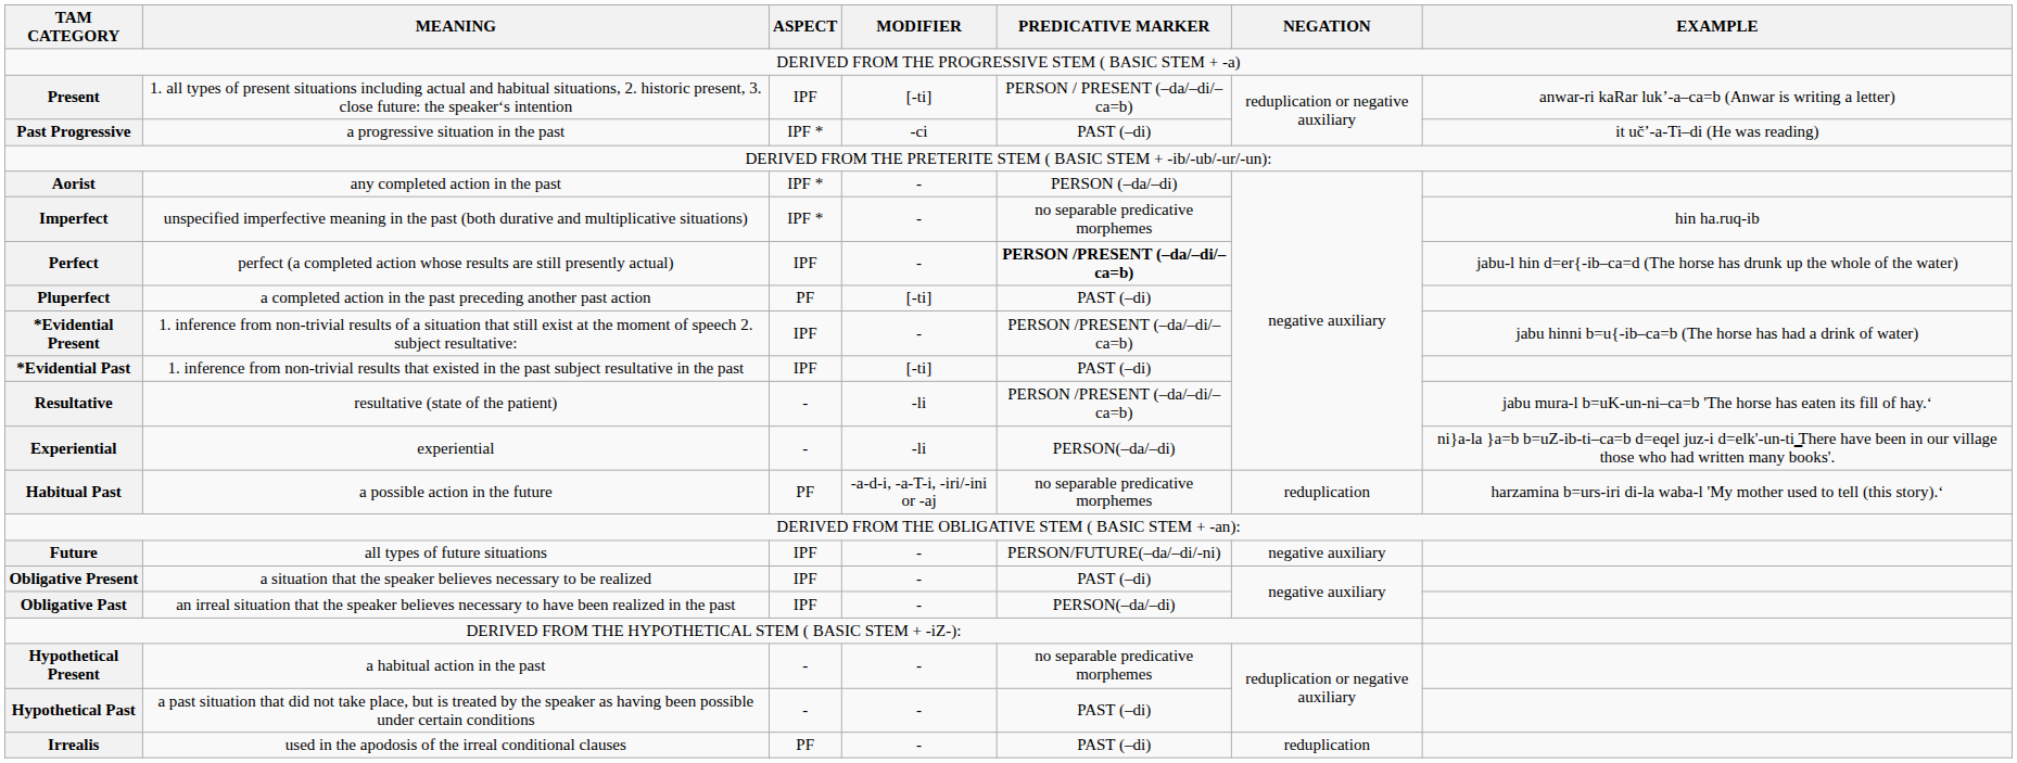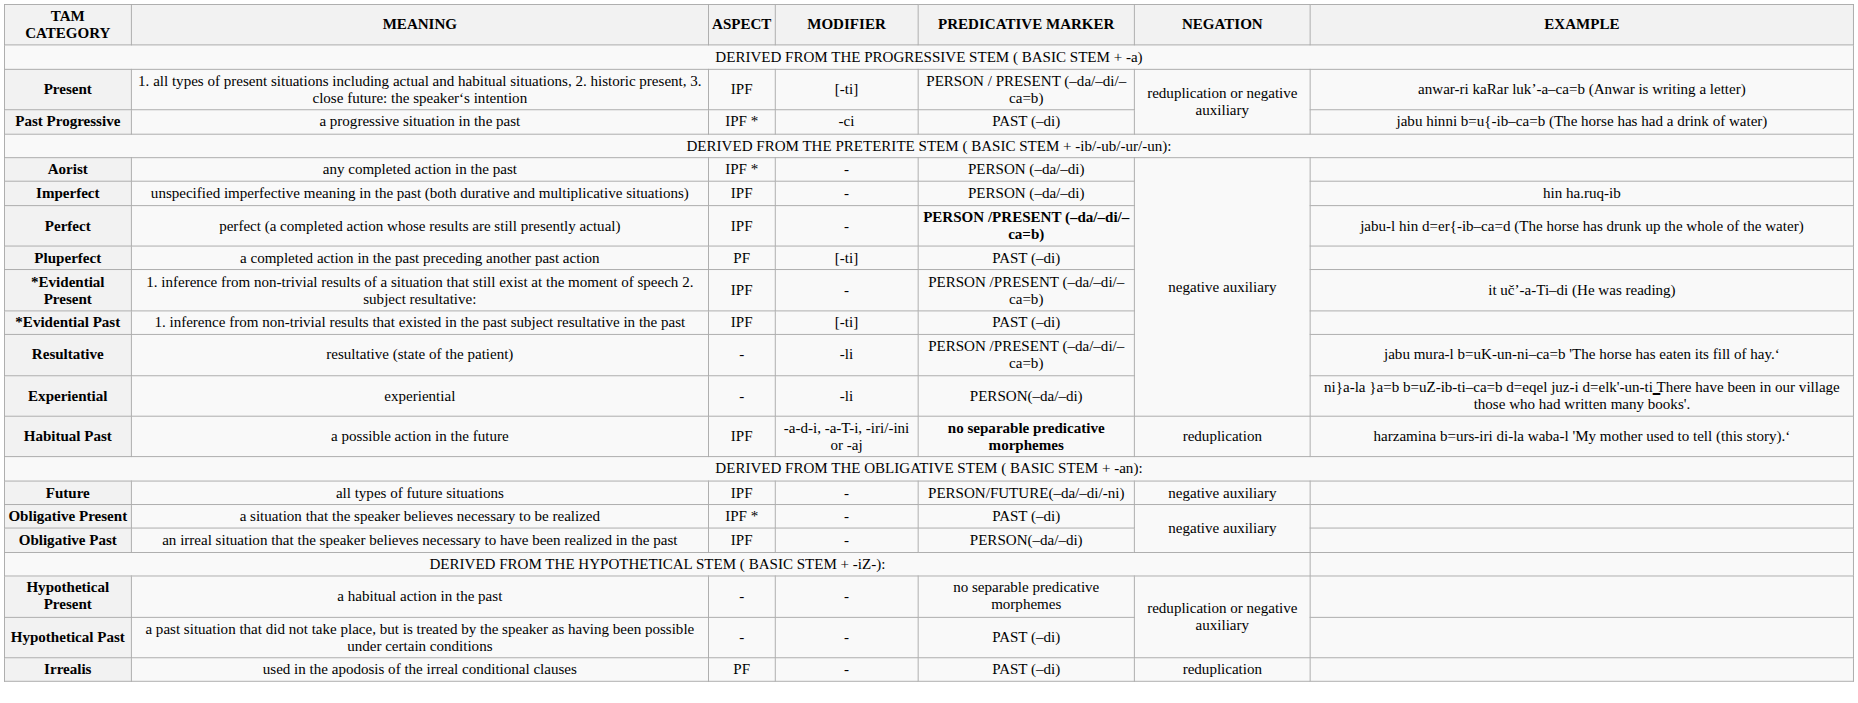 <table class="wikitable" style="text-align: center;">
 <tr>
 <th scope="col">TAM CATEGORY</th>
 <th ! scope="col">MEANING</th>
 <th scope="col">ASPECT</th>
 <th scope="col">MODIFIER</th>
 <th scope="col">PREDICATIVE MARKER</th>
 <th scope="col">NEGATION</th>
 <th scope="col">EXAMPLE</th>
 </tr>
 <tr>
 <td colspan="7" style="text-align: center;">DERIVED FROM THE PROGRESSIVE STEM ( BASIC STEM + -a)</td>
 </tr>
 <tr>
 <th scope="row">Present</th>
 <td>1. all types of present situations including actual and habitual situations, 2. historic present, 3. close future: the speaker‘s intention</td>
 <td>IPF</td>
 <td>[-ti]</td>
 <td>PERSON / PRESENT (–da/–di/–ca=b)</td>
 <td rowspan="2" colspan="1" style="text-align: center;">reduplication or negative auxiliary</td>
 <td>anwar-ri kaRar luk’-a–ca=b (Anwar is writing a letter)</td>
 </tr>
 <tr>
 <th scope="row">Past Progressive</th>
 <td>a progressive situation in the past</td>
 <td>IPF *</td>
 <td>-ci</td>
 <td>PAST (–di)</td>
-<td>it uč’-a-Ti–di (He was reading)</td>
+<td>jabu hinni b=u{-ib–ca=b (The horse has had a drink of water)</td>
 </tr>
 <tr>
 <td colspan="7" style="text-align: center;">DERIVED FROM THE PRETERITE STEM ( BASIC STEM + -ib/-ub/-ur/-un):</td>
 </tr>
 <tr>
 <th scope="row">Aorist</th>
 <td>any completed action in the past</td>
 <td>IPF *</td>
 <td>-</td>
 <td>PERSON (–da/–di)</td>
 <td rowspan="8" colspan="1" style="text-align: center;">negative auxiliary</td>
 <td></td>
 </tr>
 <tr>
 <th scope="row">Imperfect</th>
 <td>unspecified imperfective meaning in the past (both durative and multiplicative situations)</td>
-<td>IPF *</td>
+<td>IPF</td>
 <td>-</td>
-<td>no separable predicative morphemes</td>
+<td>PERSON (–da/–di)</td>
 <td>hin ha.ruq-ib</td>
 </tr>
 <tr>
 <th scope="row">Perfect</th>
 <td>perfect (a completed action whose results are still presently actual)</td>
 <td>IPF</td>
 <td>-</td>
 <td><strong>PERSON /PRESENT (–da/–di/–ca=b)</strong></td>
 <td>jabu-l hin d=er{-ib–ca=d (The horse has drunk up the whole of the water)</td>
 </tr>
 <tr>
 <th scope="row">Pluperfect</th>
 <td>a completed action in the past preceding another past action</td>
 <td>PF</td>
 <td>[-ti]</td>
 <td>PAST (–di)</td>
 <td></td>
 </tr>
 <tr>
 <th scope="row">*Evidential Present</th>
 <td>1. inference from non-trivial results of a situation that still exist at the moment of speech 2. subject resultative:</td>
 <td>IPF</td>
 <td>-</td>
 <td>PERSON /PRESENT (–da/–di/–ca=b)</td>
-<td>jabu hinni b=u{-ib–ca=b (The horse has had a drink of water)</td>
+<td>it uč’-a-Ti–di (He was reading)</td>
 </tr>
 <tr>
 <th scope="row">*Evidential Past</th>
 <td>1. inference from non-trivial results that existed in the past subject resultative in the past</td>
 <td>IPF</td>
 <td>[-ti]</td>
 <td>PAST (–di)</td>
 <td></td>
 </tr>
 <tr>
 <th scope="row">Resultative</th>
 <td>resultative (state of the patient)</td>
 <td>-</td>
 <td>-li</td>
 <td>PERSON /PRESENT (–da/–di/–ca=b)</td>
 <td>jabu mura-l b=uK-un-ni–ca=b 'The horse has eaten its fill of hay.‘</td>
 </tr>
 <tr>
 <th scope="row">Experiential</th>
 <td>experiential</td>
 <td>-</td>
 <td>-li</td>
 <td>PERSON(–da/–di)</td>
 <td>ni}a-la }a=b b=uZ-ib-ti–ca=b d=eqel juz-i d=elk'-un-ti  ̳There have been in our village those who had written many books'.</td>
 </tr>
 <tr>
 <th scope="row">Habitual Past</th>
 <td>a possible action in the future</td>
-<td>PF</td>
+<td>IPF</td>
 <td>-a-d-i, -a-T-i, -iri/-ini or -aj</td>
-<td>no separable predicative morphemes</td>
+<td><strong>no separable predicative morphemes</strong></td>
 <td>reduplication</td>
 <td>harzamina b=urs-iri di-la waba-l 'My mother used to tell (this story).‘</td>
 </tr>
 <tr>
 <td colspan="7" style="text-align: center;">DERIVED FROM THE OBLIGATIVE STEM ( BASIC STEM + -an):</td>
 </tr>
 <tr>
 <th scope="row">Future</th>
 <td>all types of future situations</td>
 <td>IPF</td>
 <td>-</td>
 <td>PERSON/FUTURE(–da/–di/-ni)</td>
 <td>negative auxiliary</td>
 <td></td>
 </tr>
 <tr>
 <th scope="row">Obligative Present</th>
 <td>a situation that the speaker believes necessary to be realized</td>
-<td>IPF</td>
+<td>IPF *</td>
 <td>-</td>
 <td>PAST (–di)</td>
 <td rowspan="2" colspan="1" style="text-align: center;">negative auxiliary</td>
 <td></td>
 </tr>
 <tr>
 <th scope="row">Obligative Past</th>
 <td>an irreal situation that the speaker believes necessary to have been realized in the past</td>
 <td>IPF</td>
 <td>-</td>
 <td>PERSON(–da/–di)</td>
 <td></td>
 </tr>
 <tr>
 <td colspan="6" style="text-align: center;">DERIVED FROM THE HYPOTHETICAL STEM ( BASIC STEM + -iZ-):</td>
 </tr>
 <tr>
 <th scope="row">Hypothetical Present</th>
 <td>a habitual action in the past</td>
 <td>-</td>
 <td>-</td>
 <td>no separable predicative morphemes</td>
 <td rowspan="2" colspan="1" style="text-align: center;">reduplication or negative auxiliary</td>
 <td></td>
 </tr>
 <tr>
 <th scope="row">Hypothetical Past</th>
 <td>a past situation that did not take place, but is treated by the speaker as having been possible under certain conditions</td>
 <td>-</td>
 <td>-</td>
 <td>PAST (–di)</td>
 <td></td>
 </tr>
 <tr>
 <th scope="row">Irrealis</th>
 <td>used in the apodosis of the irreal conditional clauses</td>
 <td>PF</td>
 <td>-</td>
 <td>PAST (–di)</td>
 <td>reduplication</td>
 <td></td>
 </tr>
 </table>
